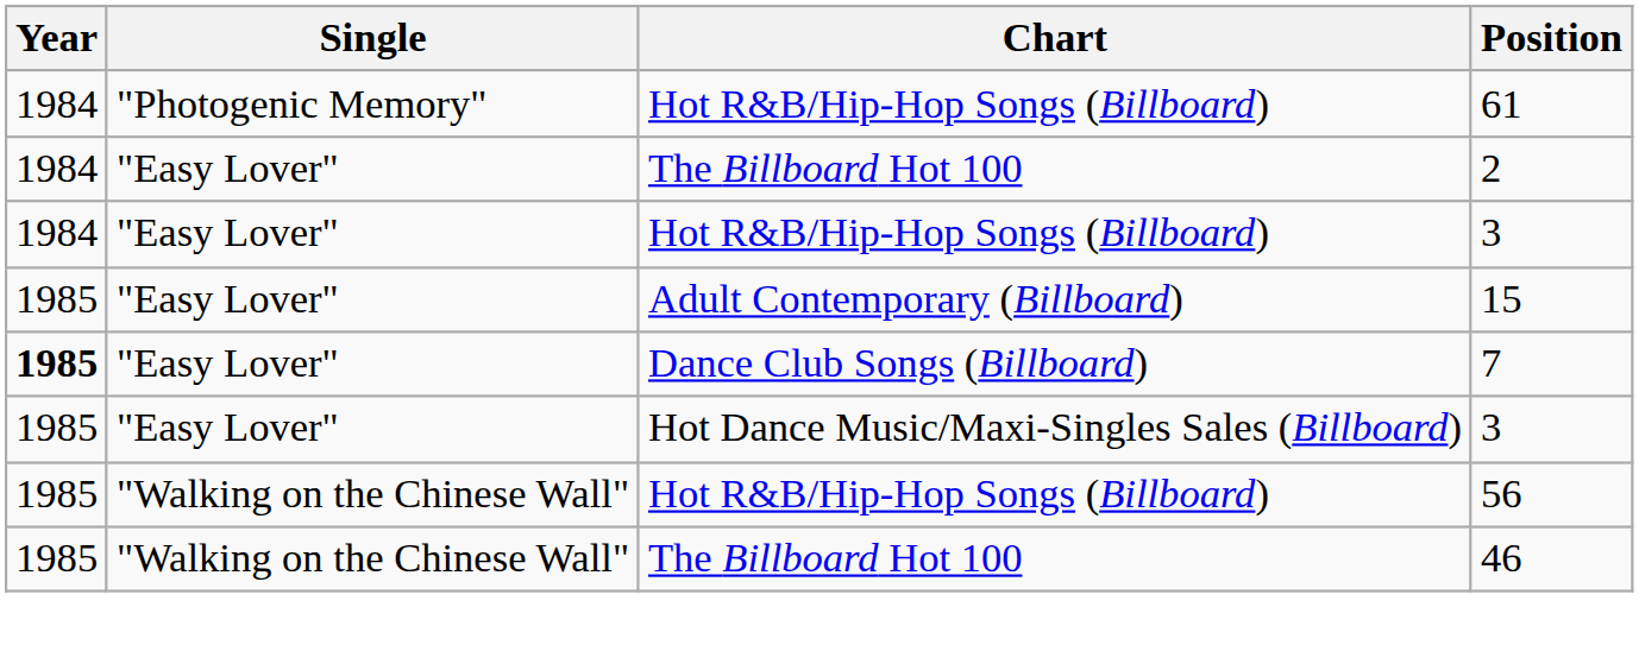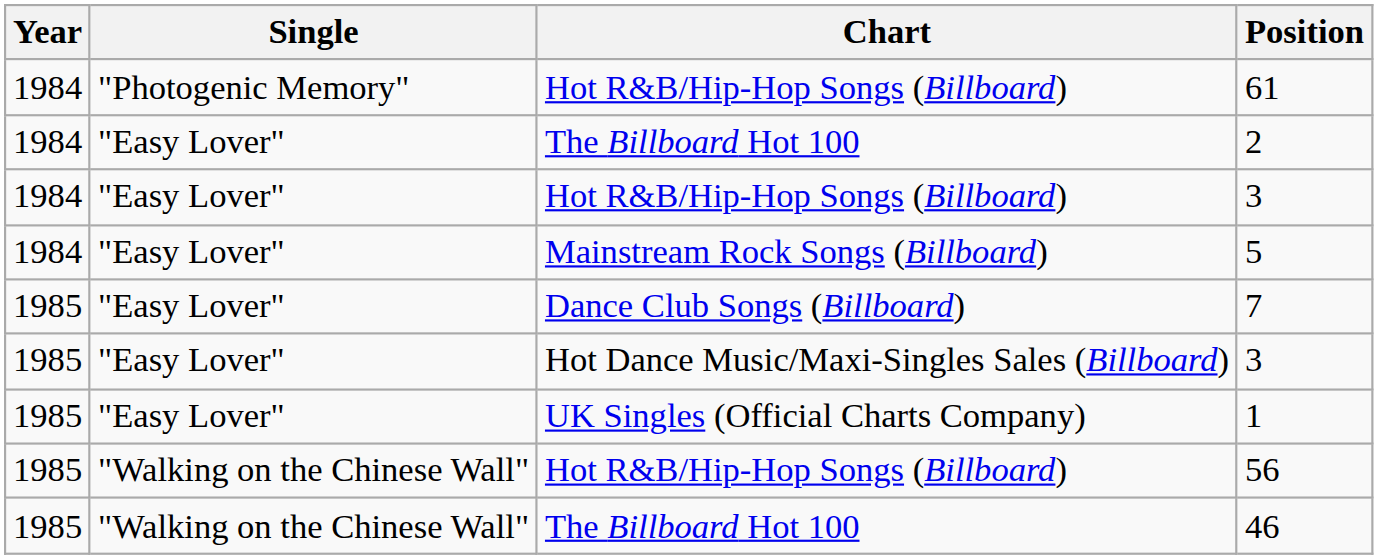 <table class="wikitable" border="1">
 <tr>
 <th>Year</th>
 <th>Single</th>
 <th>Chart<br></th>
 <th>Position</th>
 </tr>
 <tr>
 <td>1984</td>
 <td>"Photogenic Memory"</td>
 <td><a href='#'>Hot R&B/Hip-Hop Songs</a> (<em><a href='#'>Billboard</a></em>)</td>
 <td>61</td>
 </tr>
 <tr>
 <td>1984</td>
 <td>"Easy Lover"</td>
 <td><a href='#'>The <em>Billboard</em> Hot 100</a></td>
 <td>2</td>
 </tr>
 <tr>
 <td>1984</td>
 <td>"Easy Lover"</td>
 <td><a href='#'>Hot R&B/Hip-Hop Songs</a> (<em><a href='#'>Billboard</a></em>)</td>
 <td>3</td>
 </tr>
 <tr>
-<td>1985</td>
+<td>1984</td>
 <td>"Easy Lover"</td>
-<td><a href='#'>Adult Contemporary</a> (<em><a href='#'>Billboard</a></em>)</td>
-<td>15</td>
+<td><a href='#'>Mainstream Rock Songs</a> (<em><a href='#'>Billboard</a></em>)</td>
+<td>5</td>
 </tr>
 <tr>
-<td><strong>1985</strong></td>
+<td>1985</td>
 <td>"Easy Lover"</td>
 <td><a href='#'>Dance Club Songs</a> (<em><a href='#'>Billboard</a></em>)</td>
 <td>7</td>
 </tr>
 <tr>
 <td>1985</td>
 <td>"Easy Lover"</td>
 <td>Hot Dance Music/Maxi-Singles Sales (<em><a href='#'>Billboard</a></em>)</td>
 <td>3</td>
+</tr>
+<tr>
+<td>1985</td>
+<td>"Easy Lover"</td>
+<td><a href='#'>UK Singles</a> (Official Charts Company)</td>
+<td>1</td>
 </tr>
 <tr>
 <td>1985</td>
 <td>"Walking on the Chinese Wall"</td>
 <td><a href='#'>Hot R&B/Hip-Hop Songs</a> (<em><a href='#'>Billboard</a></em>)</td>
 <td>56</td>
 </tr>
 <tr>
 <td>1985</td>
 <td>"Walking on the Chinese Wall"</td>
 <td><a href='#'>The <em>Billboard</em> Hot 100</a></td>
 <td>46</td>
 </tr>
 </table>
